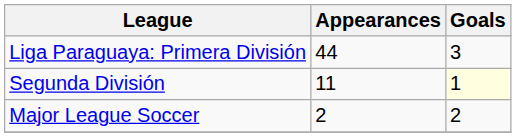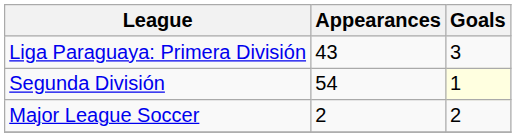 <table class="wikitable">
 <tr>
 <th>League</th>
 <th>Appearances</th>
 <th>Goals</th>
 </tr>
 <tr>
 <td><a href='#'>Liga Paraguaya: Primera División</a></td>
-<td>   44</td>
+<td>   43</td>
 <td> 3</td>
 </tr>
 <tr>
 <td><a href='#'>Segunda División</a></td>
-<td>   11</td>
+<td>   54</td>
 <td style="background: lightyellow;"> 1</td>
 </tr>
 <tr>
 <td><a href='#'>Major League Soccer</a></td>
 <td>   2</td>
 <td> 2</td>
 </tr>
 <tr>
 </tr>
 </table>
